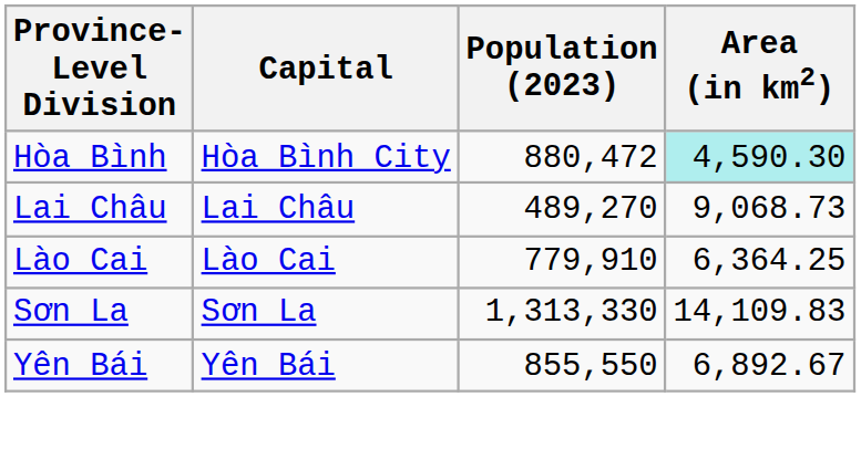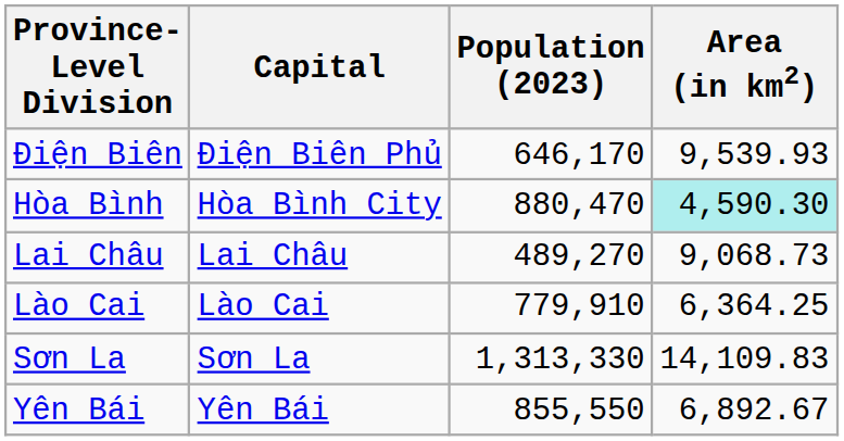 <table class="wikitable sortable">
 <tr>
 <th>Province-<br>Level<br>Division</th>
 <th>Capital</th>
 <th>Population<br>(2023)</th>
 <th>Area<br>(in km<sup>2</sup>)</th>
 </tr>
+<tr>
+<td><a href='#'>Điện Biên</a></td>
+<td><a href='#'>Điện Biên Phủ</a></td>
+<td align="right">646,170</td>
+<td align="right">9,539.93</td>
+</tr>
 <tr -->
 <td><a href='#'>Hòa Bình</a></td>
 <td><a href='#'>Hòa Bình City</a></td>
-<td align="right">880,472</td>
+<td align="right">880,470</td>
 <td align="right" style="background: paleturquoise;">4,590.30</td>
 </tr>
 <tr -->
 <td><a href='#'>Lai Châu</a></td>
 <td><a href='#'>Lai Châu</a></td>
 <td align="right">489,270</td>
 <td align="right">9,068.73</td>
 </tr>
 <tr -->
 <td><a href='#'>Lào Cai</a></td>
 <td><a href='#'>Lào Cai</a></td>
 <td align="right">779,910</td>
 <td align="right">6,364.25</td>
 </tr>
 <tr -->
 <td><a href='#'>Sơn La</a></td>
 <td><a href='#'>Sơn La</a></td>
 <td align="right">1,313,330</td>
 <td align="right">14,109.83</td>
 </tr>
 <tr -->
 <td><a href='#'>Yên Bái</a></td>
 <td><a href='#'>Yên Bái</a></td>
 <td align="right">855,550</td>
 <td align="right">6,892.67</td>
 </tr>
 </table>
